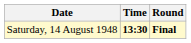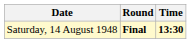 <table class="wikitable">
 <tr>
 <th>Date</th>
+<th>Round</th>
 <th>Time</th>
-<th>Round</th>
 </tr>
 <tr style=background:lemonchiffon>
 <td>Saturday, 14 August 1948</td>
+<td><strong>Final</strong></td>
 <td><strong>13:30</strong></td>
-<td><strong>Final</strong></td>
 </tr>
 </table>
